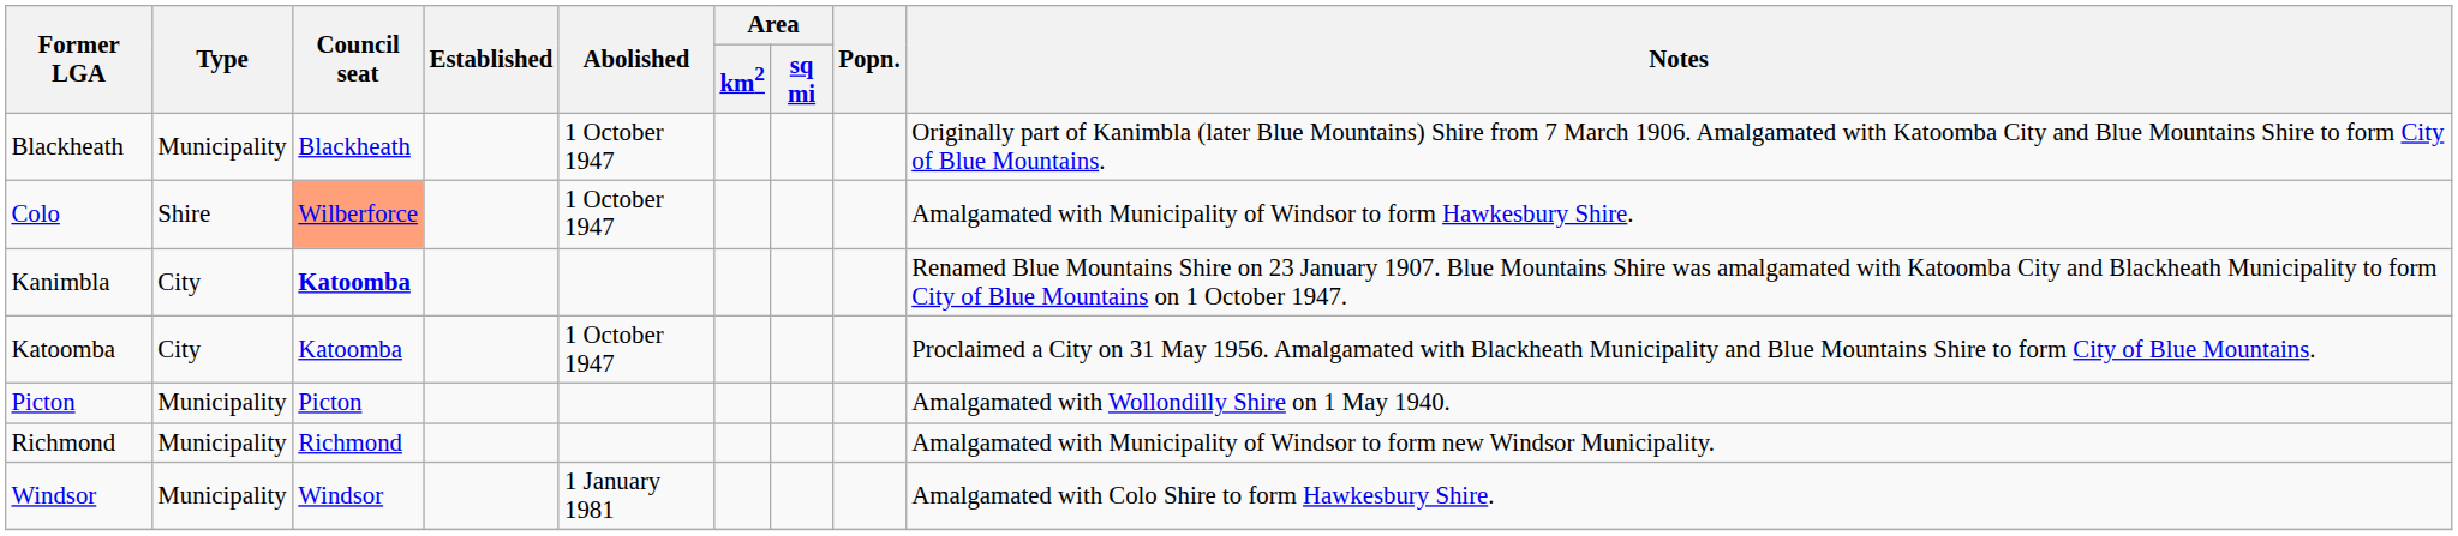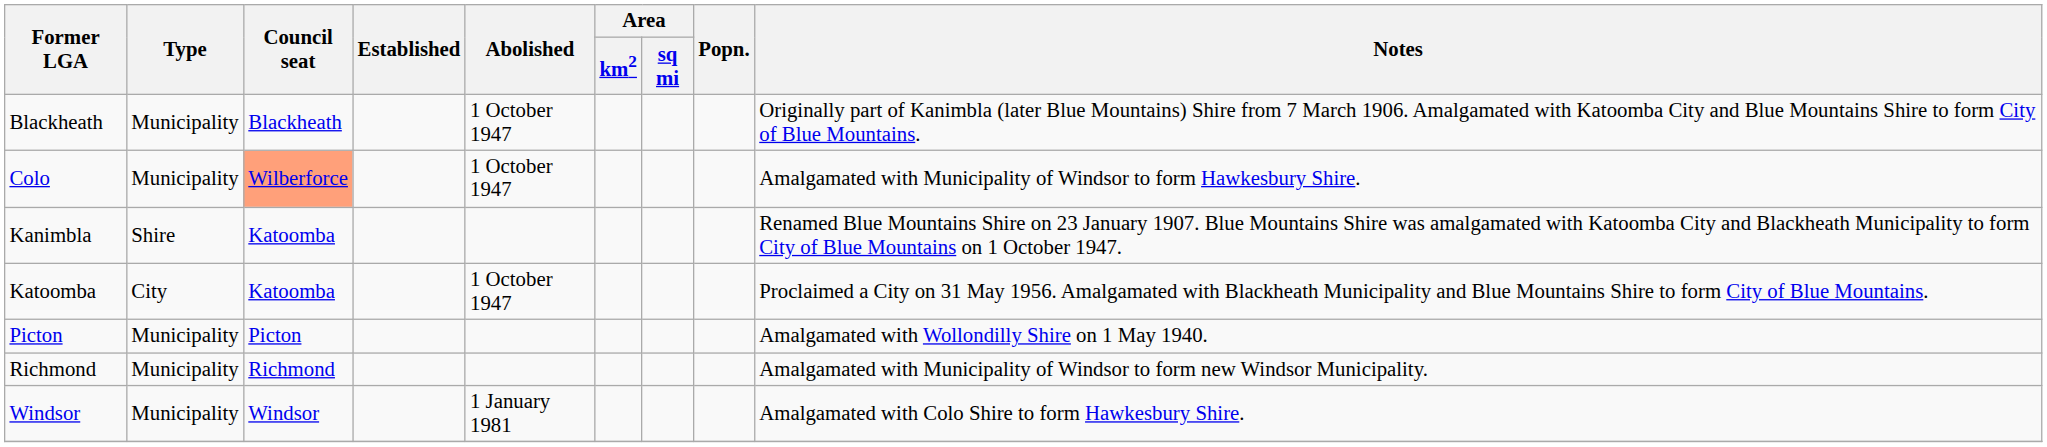 <table class="wikitable sortable">
 <tr>
 <th rowspan=2>Former LGA</th>
 <th rowspan=2>Type</th>
 <th rowspan=2>Council<br>seat</th>
 <th rowspan="2">Established</th>
 <th rowspan=2>Abolished</th>
 <th colspan=2>Area</th>
 <th rowspan=2>Popn.<br></th>
 <th rowspan=2>Notes</th>
 </tr>
 <tr>
 <th><a href='#'>km<sup>2</sup></a></th>
 <th><a href='#'>sq mi</a></th>
 </tr>
 <tr>
 <td>Blackheath</td>
 <td>Municipality</td>
 <td><a href='#'>Blackheath</a></td>
 <td></td>
 <td>1 October 1947</td>
 <td></td>
 <td></td>
 <td></td>
 <td>Originally part of Kanimbla (later Blue Mountains) Shire from 7 March 1906. Amalgamated with Katoomba City and Blue Mountains Shire to form <a href='#'>City of Blue Mountains</a>.</td>
 </tr>
 <tr>
 <td><a href='#'>Colo</a></td>
-<td>Shire</td>
+<td>Municipality</td>
 <td style="background: lightsalmon;"><a href='#'>Wilberforce</a></td>
 <td></td>
 <td>1 October 1947</td>
 <td></td>
 <td></td>
 <td></td>
 <td>Amalgamated with Municipality of Windsor to form <a href='#'>Hawkesbury Shire</a>.</td>
 </tr>
 <tr>
 <td>Kanimbla</td>
-<td>City</td>
-<td><strong><a href='#'>Katoomba</a></strong></td>
+<td>Shire</td>
+<td><a href='#'>Katoomba</a></td>
 <td></td>
 <td></td>
 <td></td>
 <td></td>
 <td></td>
 <td>Renamed Blue Mountains Shire on 23 January 1907.  Blue Mountains Shire was amalgamated with Katoomba City and Blackheath Municipality to form <a href='#'>City of Blue Mountains</a> on 1 October 1947.</td>
 </tr>
 <tr>
 <td>Katoomba</td>
 <td>City</td>
 <td><a href='#'>Katoomba</a></td>
 <td></td>
 <td>1 October 1947</td>
 <td></td>
 <td></td>
 <td></td>
 <td>Proclaimed a City on 31 May 1956.  Amalgamated with Blackheath Municipality and Blue Mountains Shire to form <a href='#'>City of Blue Mountains</a>.</td>
 </tr>
 <tr>
 <td><a href='#'>Picton</a></td>
 <td>Municipality</td>
 <td><a href='#'>Picton</a></td>
 <td></td>
 <td></td>
 <td></td>
 <td></td>
 <td></td>
 <td>Amalgamated with <a href='#'>Wollondilly Shire</a> on 1 May 1940.</td>
 </tr>
 <tr>
 <td>Richmond</td>
 <td>Municipality</td>
 <td><a href='#'>Richmond</a></td>
 <td></td>
 <td></td>
 <td></td>
 <td></td>
 <td></td>
 <td>Amalgamated with Municipality of Windsor to form new Windsor Municipality.</td>
 </tr>
 <tr>
 <td><a href='#'>Windsor</a></td>
 <td>Municipality</td>
 <td><a href='#'>Windsor</a></td>
 <td></td>
 <td>1 January 1981</td>
 <td></td>
 <td></td>
 <td></td>
 <td>Amalgamated with Colo Shire to form <a href='#'>Hawkesbury Shire</a>.</td>
 </tr>
 <tr>
 </tr>
 </table>
